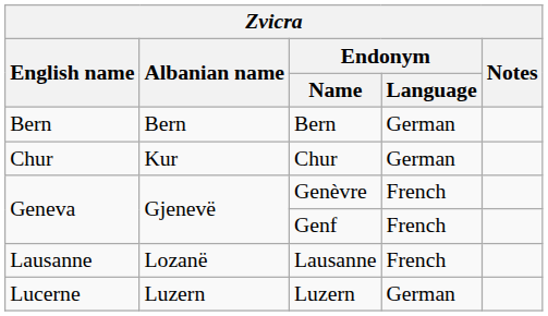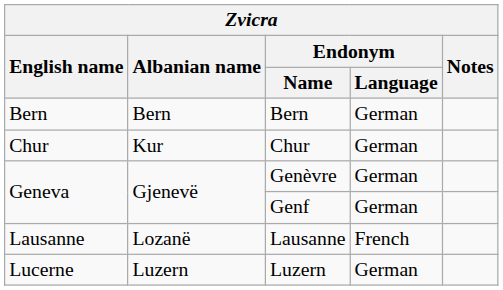 <table class="wikitable sortable">
 <tr>
 <th colspan="5"> <em>Zvicra</em></th>
 </tr>
 <tr>
 <th rowspan="2">English name</th>
 <th rowspan="2">Albanian name</th>
 <th colspan="2">Endonym</th>
 <th rowspan="2">Notes</th>
 </tr>
 <tr>
 <th>Name</th>
 <th>Language</th>
 </tr>
 <tr>
 <td>Bern</td>
 <td>Bern</td>
 <td>Bern</td>
 <td>German</td>
 <td></td>
 </tr>
 <tr>
 <td>Chur</td>
 <td>Kur</td>
 <td>Chur</td>
 <td>German</td>
 <td></td>
 </tr>
 <tr>
 <td rowspan="2">Geneva</td>
 <td rowspan="2">Gjenevë</td>
 <td>Genèvre</td>
-<td>French</td>
+<td>German</td>
 <td></td>
 </tr>
 <tr>
 <td>Genf</td>
-<td>French</td>
+<td>German</td>
 <td></td>
 </tr>
 <tr>
 <td>Lausanne</td>
 <td>Lozanë</td>
 <td>Lausanne</td>
 <td>French</td>
 <td></td>
 </tr>
 <tr>
 <td>Lucerne</td>
 <td>Luzern</td>
 <td>Luzern</td>
 <td>German</td>
 <td></td>
 </tr>
 </table>
